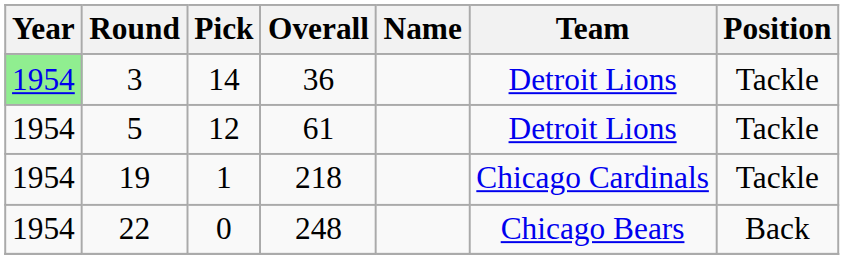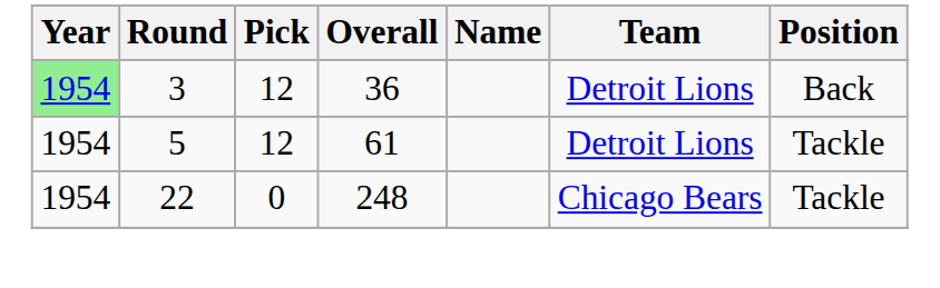 <table class="wikitable sortable" style="margin:0.2em auto; text-align:center;">
 <tr>
 <th>Year</th>
 <th>Round</th>
 <th>Pick</th>
 <th>Overall</th>
 <th>Name</th>
 <th>Team</th>
 <th>Position</th>
 </tr>
 <tr>
 <td style="background: lightgreen;"><a href='#'>1954</a></td>
 <td>3</td>
-<td>14</td>
+<td>12</td>
 <td>36</td>
 <td></td>
 <td><a href='#'>Detroit Lions</a></td>
-<td>Tackle</td>
+<td>Back</td>
 </tr>
 <tr>
 <td>1954</td>
 <td>5</td>
 <td>12</td>
 <td>61</td>
 <td></td>
 <td><a href='#'>Detroit Lions</a></td>
 <td>Tackle</td>
 </tr>
 <tr>
 <td>1954</td>
-<td>19</td>
-<td>1</td>
-<td>218</td>
-<td></td>
-<td><a href='#'>Chicago Cardinals</a></td>
-<td>Tackle</td>
-</tr>
-<tr>
-<td>1954</td>
 <td>22</td>
 <td>0</td>
 <td>248</td>
 <td></td>
 <td><a href='#'>Chicago Bears</a></td>
-<td>Back</td>
+<td>Tackle</td>
 </tr>
 <tr>
 </tr>
 </table>
